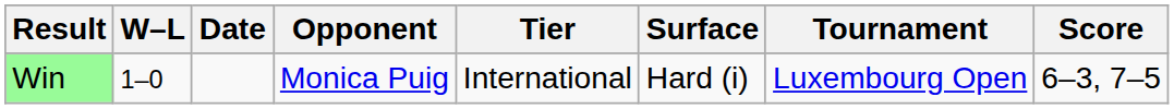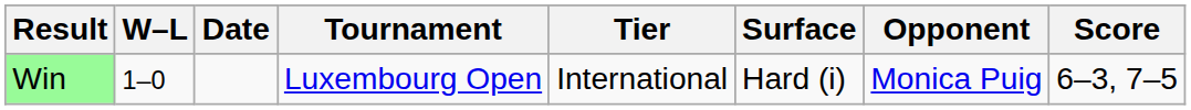 <table class="sortable wikitable nowrap">
 <tr>
 <th>Result</th>
 <th class="unsortable">W–L</th>
 <th>Date</th>
-<th>Opponent</th>
+<th>Tournament</th>
 <th>Tier</th>
 <th>Surface</th>
-<th>Tournament</th>
+<th>Opponent</th>
 <th class="unsortable">Score</th>
 </tr>
 <tr>
 <td style="background:#98fb98;">Win</td>
 <td><small>1–0</small></td>
 <td><a href='#'></a></td>
-<td> <a href='#'>Monica Puig</a></td>
+<td><a href='#'>Luxembourg Open</a></td>
 <td>International</td>
 <td>Hard (i)</td>
-<td><a href='#'>Luxembourg Open</a></td>
+<td> <a href='#'>Monica Puig</a></td>
 <td>6–3, 7–5</td>
 </tr>
 </table>
